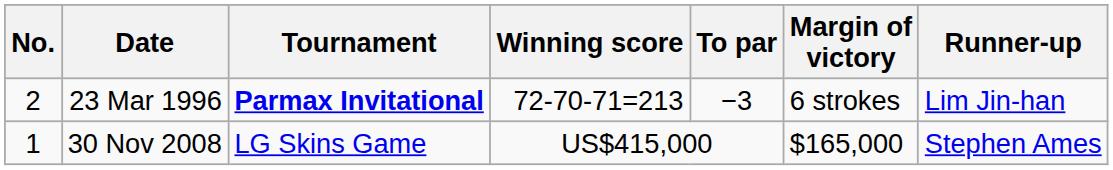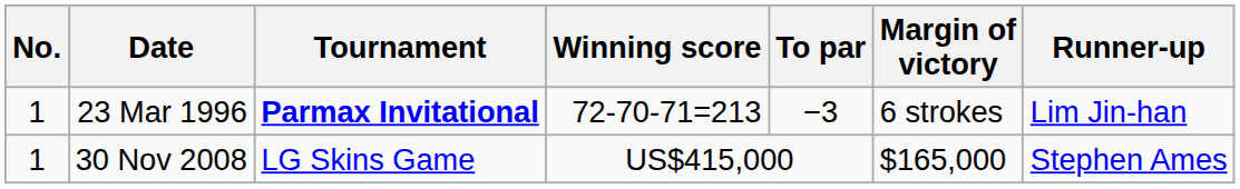 <table class="wikitable" style="font-size:95%;">
 <tr>
 <th>No.</th>
 <th>Date</th>
 <th>Tournament</th>
 <th>Winning score</th>
 <th>To par</th>
 <th>Margin of<br>victory</th>
 <th>Runner-up</th>
 </tr>
 <tr>
-<td align=center>2</td>
+<td align=center>1</td>
 <td align=right>23 Mar 1996</td>
 <td><strong><a href='#'>Parmax Invitational</a></strong></td>
 <td align=right>72-70-71=213</td>
 <td align=center>−3</td>
 <td>6 strokes</td>
 <td> <a href='#'>Lim Jin-han</a></td>
 </tr>
 <tr>
 <td align=center>1</td>
 <td align=right>30 Nov 2008</td>
 <td><a href='#'>LG Skins Game</a></td>
 <td colspan=2 align=center>US$415,000</td>
 <td>$165,000</td>
 <td> <a href='#'>Stephen Ames</a></td>
 </tr>
 </table>
